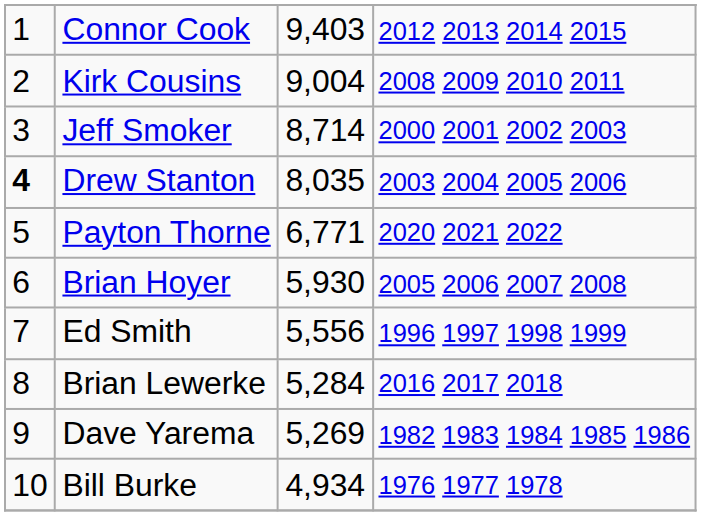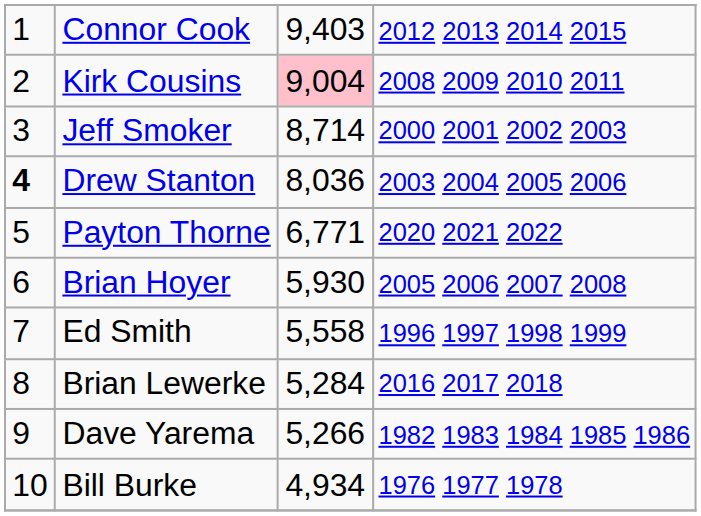 <table class="wikitable">
 <tr>
 </tr>
 <tr>
 <td>1</td>
 <td><a href='#'>Connor Cook</a></td>
 <td><abbr>9,403</abbr></td>
 <td style="font-size:80%;"><a href='#'>2012</a> <a href='#'>2013</a> <a href='#'>2014</a> <a href='#'>2015</a></td>
 </tr>
 <tr>
 <td>2</td>
 <td><a href='#'>Kirk Cousins</a></td>
-<td><abbr>9,004</abbr></td>
+<td style="background: pink;"><abbr>9,004</abbr></td>
 <td style="font-size:80%;"><a href='#'>2008</a> <a href='#'>2009</a> <a href='#'>2010</a> <a href='#'>2011</a></td>
 </tr>
 <tr>
 <td>3</td>
 <td><a href='#'>Jeff Smoker</a></td>
 <td><abbr>8,714</abbr></td>
 <td style="font-size:80%;"><a href='#'>2000</a> <a href='#'>2001</a> <a href='#'>2002</a> <a href='#'>2003</a></td>
 </tr>
 <tr>
 <td><strong>4</strong></td>
 <td><a href='#'>Drew Stanton</a></td>
-<td><abbr>8,035</abbr></td>
+<td><abbr>8,036</abbr></td>
 <td style="font-size:80%;"><a href='#'>2003</a> <a href='#'>2004</a> <a href='#'>2005</a> <a href='#'>2006</a></td>
 </tr>
 <tr>
 <td>5</td>
 <td><a href='#'>Payton Thorne</a></td>
 <td><abbr>6,771</abbr></td>
 <td style="font-size:80%;"><a href='#'>2020</a> <a href='#'>2021</a> <a href='#'>2022</a></td>
 </tr>
 <tr>
 <td>6</td>
 <td><a href='#'>Brian Hoyer</a></td>
 <td><abbr>5,930</abbr></td>
 <td style="font-size:80%;"><a href='#'>2005</a> <a href='#'>2006</a> <a href='#'>2007</a> <a href='#'>2008</a></td>
 </tr>
 <tr>
 <td>7</td>
 <td>Ed Smith</td>
-<td><abbr>5,556</abbr></td>
+<td><abbr>5,558</abbr></td>
 <td style="font-size:80%;"><a href='#'>1996</a> <a href='#'>1997</a> <a href='#'>1998</a> <a href='#'>1999</a></td>
 </tr>
 <tr>
 <td>8</td>
 <td>Brian Lewerke</td>
 <td><abbr>5,284</abbr></td>
 <td style="font-size:80%;"><a href='#'>2016</a> <a href='#'>2017</a> <a href='#'>2018</a></td>
 </tr>
 <tr>
 <td>9</td>
 <td>Dave Yarema</td>
-<td><abbr>5,269</abbr></td>
+<td><abbr>5,266</abbr></td>
 <td style="font-size:80%;"><a href='#'>1982</a> <a href='#'>1983</a> <a href='#'>1984</a> <a href='#'>1985</a> <a href='#'>1986</a></td>
 </tr>
 <tr>
 <td>10</td>
 <td>Bill Burke</td>
 <td><abbr>4,934</abbr></td>
 <td style="font-size:80%;"><a href='#'>1976</a> <a href='#'>1977</a> <a href='#'>1978</a></td>
 </tr>
 <tr>
 </tr>
 </table>
